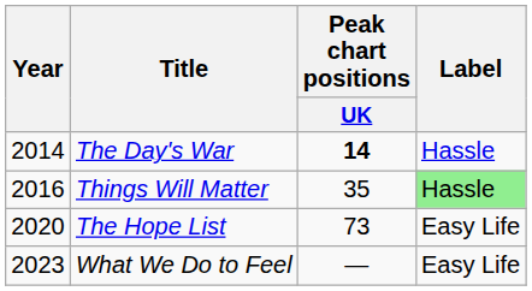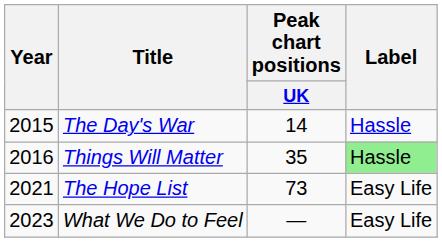 <table class="wikitable">
 <tr>
 <th scope="col" rowspan="2">Year</th>
 <th scope="col" rowspan="2">Title</th>
 <th scope="col" colspan="1">Peak chart positions</th>
 <th scope="col" rowspan="2">Label</th>
 </tr>
 <tr>
 <th scope="col" style="width:2.5em;font-size:90%;"><a href='#'>UK</a><br></th>
 </tr>
 <tr>
-<td>2014</td>
+<td>2015</td>
 <td><em><a href='#'>The Day's War</a></em></td>
-<td align="center"><strong>14</strong></td>
+<td align="center">14</td>
 <td><a href='#'>Hassle</a></td>
 </tr>
 <tr>
 <td>2016</td>
 <td><em><a href='#'>Things Will Matter</a></em></td>
 <td align="center">35</td>
 <td style="background: lightgreen;">Hassle</td>
 </tr>
 <tr>
-<td>2020</td>
+<td>2021</td>
 <td><em><a href='#'>The Hope List</a></em></td>
 <td align="center">73</td>
 <td>Easy Life</td>
 </tr>
 <tr>
 <td>2023</td>
 <td><em>What We Do to Feel</em></td>
 <td align="center">—</td>
 <td>Easy Life</td>
 </tr>
 </table>
